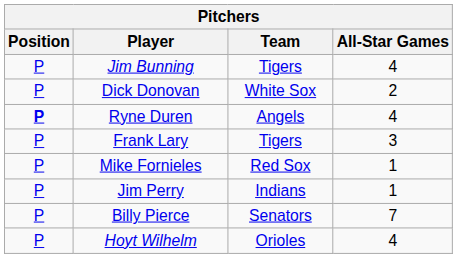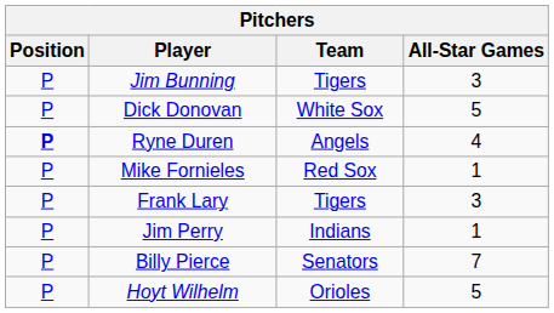 <table class="wikitable" style="font-size: 100%; text-align:center;">
 <tr>
 <th colspan="4">Pitchers</th>
 </tr>
 <tr>
 <th>Position</th>
 <th width="150">Player</th>
 <th width="100">Team</th>
 <th>All-Star Games</th>
 </tr>
 <tr>
 <td><a href='#'>P</a></td>
 <td><em><a href='#'>Jim Bunning</a></em></td>
 <td><a href='#'>Tigers</a></td>
-<td>4</td>
+<td>3</td>
 </tr>
 <tr>
 <td><a href='#'>P</a></td>
 <td><a href='#'>Dick Donovan</a></td>
 <td><a href='#'>White Sox</a></td>
-<td>2</td>
+<td>5</td>
 </tr>
 <tr>
 <td><strong><a href='#'>P</a></strong></td>
 <td><a href='#'>Ryne Duren</a></td>
 <td><a href='#'>Angels</a></td>
 <td>4</td>
 </tr>
 <tr>
 <td><a href='#'>P</a></td>
+<td><a href='#'>Mike Fornieles</a></td>
+<td><a href='#'>Red Sox</a></td>
+<td>1</td>
+</tr>
+<tr>
+<td><a href='#'>P</a></td>
 <td><a href='#'>Frank Lary</a></td>
 <td><a href='#'>Tigers</a></td>
 <td>3</td>
-</tr>
-<tr>
-<td><a href='#'>P</a></td>
-<td><a href='#'>Mike Fornieles</a></td>
-<td><a href='#'>Red Sox</a></td>
-<td>1</td>
 </tr>
 <tr>
 <td><a href='#'>P</a></td>
 <td><a href='#'>Jim Perry</a></td>
 <td><a href='#'>Indians</a></td>
 <td>1</td>
 </tr>
 <tr>
 <td><a href='#'>P</a></td>
 <td><a href='#'>Billy Pierce</a></td>
 <td><a href='#'>Senators</a></td>
 <td>7</td>
 </tr>
 <tr>
 <td><a href='#'>P</a></td>
 <td><em><a href='#'>Hoyt Wilhelm</a></em></td>
 <td><a href='#'>Orioles</a></td>
-<td>4</td>
+<td>5</td>
 </tr>
 </table>
